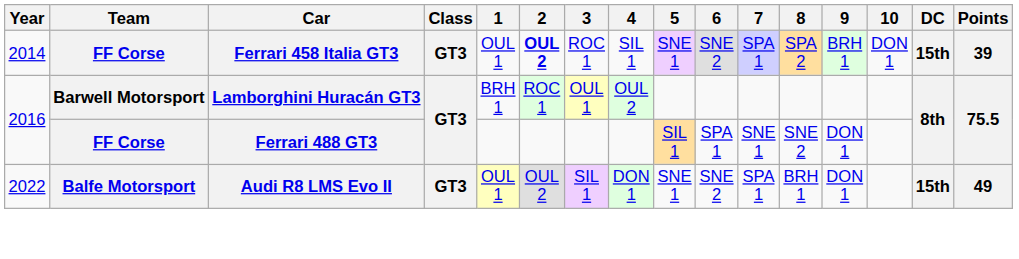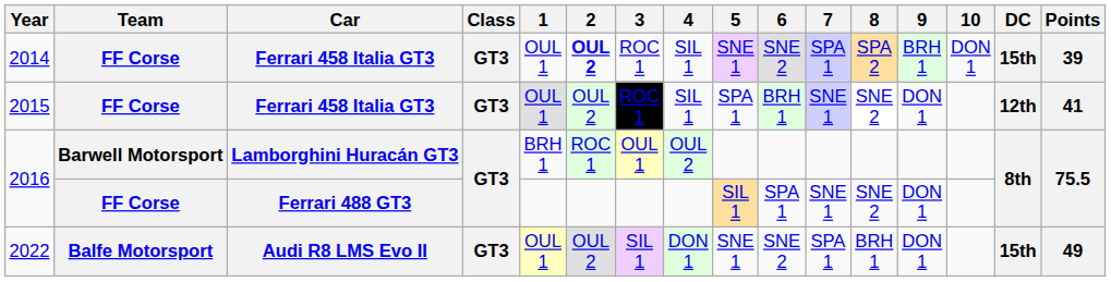 <table class="wikitable" style="text-align:center; font-size:85%">
 <tr>
 <th>Year</th>
 <th>Team</th>
 <th>Car</th>
 <th>Class</th>
 <th>1</th>
 <th>2</th>
 <th>3</th>
 <th>4</th>
 <th>5</th>
 <th>6</th>
 <th>7</th>
 <th>8</th>
 <th>9</th>
 <th>10</th>
 <th>DC</th>
 <th>Points</th>
 </tr>
 <tr>
 <td><a href='#'>2014</a></td>
 <th><a href='#'>FF Corse</a></th>
 <th><a href='#'>Ferrari 458 Italia GT3</a></th>
 <th>GT3</th>
 <td><a href='#'>OUL<br>1</a></td>
 <td><strong><a href='#'>OUL<br>2</a></strong></td>
 <td><a href='#'>ROC<br>1</a></td>
 <td><a href='#'>SIL<br>1</a></td>
 <td style="background:#EFCFFF;"><a href='#'>SNE<br>1</a><br></td>
 <td style="background:#DFDFDF;"><a href='#'>SNE<br>2</a><br></td>
 <td style="background:#CFCFFF;"><a href='#'>SPA<br>1</a><br></td>
 <td style="background:#FFDF9F;"><a href='#'>SPA<br>2</a><br></td>
 <td style="background:#DFFFDF;"><a href='#'>BRH<br>1</a><br></td>
 <td><a href='#'>DON<br>1</a></td>
 <th>15th</th>
 <th>39</th>
+</tr>
+<tr>
+<td><a href='#'>2015</a></td>
+<th><a href='#'>FF Corse</a></th>
+<th><a href='#'>Ferrari 458 Italia GT3</a></th>
+<th>GT3</th>
+<td style="background:#DFDFDF;"><a href='#'>OUL<br>1</a><br></td>
+<td style="background:#DFFFDF;"><a href='#'>OUL<br>2</a><br></td>
+<td style="background:#000000; color:white"><a href='#'><span>ROC<br>1</span></a><br></td>
+<td><a href='#'>SIL<br>1</a></td>
+<td><a href='#'>SPA<br>1</a></td>
+<td style="background:#DFFFDF;"><a href='#'>BRH<br>1</a><br></td>
+<td style="background:#CFCFFF;"><a href='#'>SNE<br>1</a><br></td>
+<td style="background:#FFFFFF;"><a href='#'>SNE<br>2</a><br></td>
+<td><a href='#'>DON<br>1</a></td>
+<td></td>
+<th>12th</th>
+<th>41</th>
 </tr>
 <tr>
 <td rowspan=2><a href='#'>2016</a></td>
 <th>Barwell Motorsport</th>
 <th><a href='#'>Lamborghini Huracán GT3</a></th>
 <th rowspan=2>GT3</th>
 <td><a href='#'>BRH<br>1</a></td>
 <td style="background:#DFFFDF;"><a href='#'>ROC<br>1</a><br></td>
 <td style="background:#FFFFBF;"><a href='#'>OUL<br>1</a><br></td>
 <td style="background:#DFFFDF;"><a href='#'>OUL<br>2</a><br></td>
 <td></td>
 <td></td>
 <td></td>
 <td></td>
 <td></td>
 <td></td>
 <th rowspan=2>8th</th>
 <th rowspan=2>75.5</th>
 </tr>
 <tr>
 <th><a href='#'>FF Corse</a></th>
 <th><a href='#'>Ferrari 488 GT3</a></th>
 <td></td>
 <td></td>
 <td></td>
 <td></td>
 <td style="background:#FFDF9F;"><a href='#'>SIL<br>1</a><br></td>
 <td><a href='#'>SPA<br>1</a></td>
 <td><a href='#'>SNE<br>1</a></td>
 <td><a href='#'>SNE<br>2</a></td>
 <td><a href='#'>DON<br>1</a></td>
 <td></td>
 </tr>
 <tr>
 <td><a href='#'>2022</a></td>
 <th><a href='#'>Balfe Motorsport</a></th>
 <th><a href='#'>Audi R8 LMS Evo II</a></th>
 <th>GT3</th>
 <td style="background:#FFFFBF;"><a href='#'>OUL<br>1</a><br></td>
 <td style="background:#DFDFDF;"><a href='#'>OUL<br>2</a><br></td>
 <td style="background:#EFCFFF;"><a href='#'>SIL<br>1</a><br></td>
 <td style="background:#DFFFDF;"><a href='#'>DON<br>1</a><br></td>
 <td><a href='#'>SNE<br>1</a></td>
 <td><a href='#'>SNE<br>2</a></td>
 <td><a href='#'>SPA<br>1</a></td>
 <td><a href='#'>BRH<br>1</a></td>
 <td><a href='#'>DON<br>1</a></td>
 <td></td>
 <th>15th</th>
 <th>49</th>
 </tr>
 </table>
